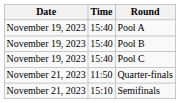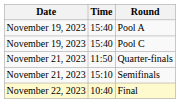 <table class="wikitable">
 <tr>
 <th>Date</th>
 <th>Time</th>
 <th>Round</th>
 </tr>
 <tr>
 <td>November 19, 2023</td>
 <td>15:40</td>
 <td>Pool A</td>
-</tr>
-<tr>
-<td>November 19, 2023</td>
-<td>15:40</td>
-<td>Pool B</td>
 </tr>
 <tr>
 <td>November 19, 2023</td>
 <td>15:40</td>
 <td>Pool C</td>
 </tr>
 <tr>
 <td>November 21, 2023</td>
 <td>11:50</td>
 <td>Quarter-finals</td>
 </tr>
 <tr>
 <td>November 21, 2023</td>
 <td>15:10</td>
 <td>Semifinals</td>
 </tr>
+<tr style=background:lemonchiffon>
+<td>November 22, 2023</td>
+<td>10:40</td>
+<td>Final</td>
+</tr>
 </table>
